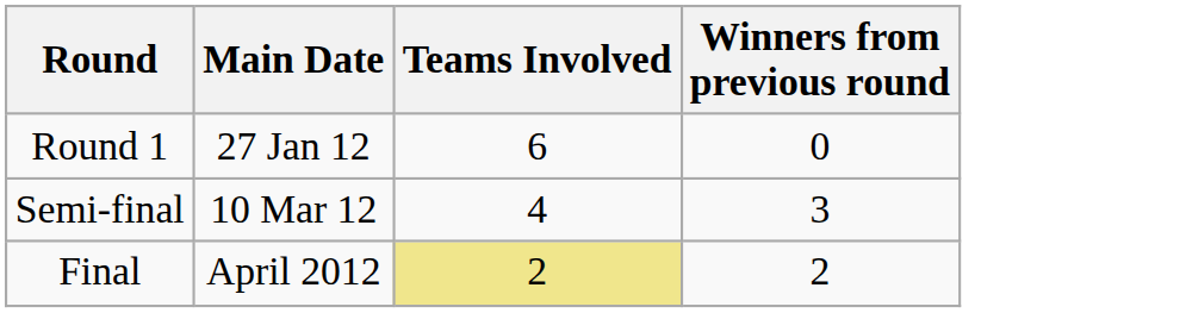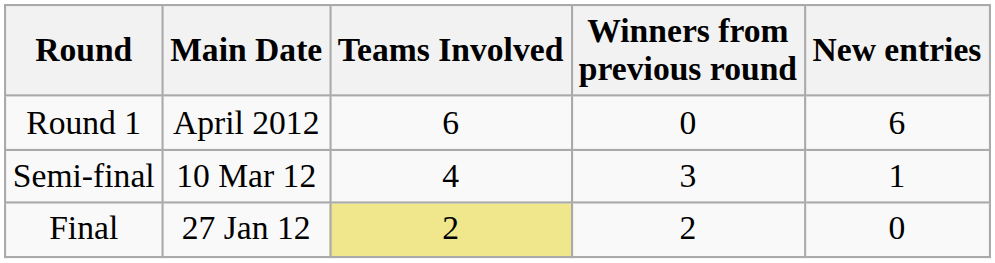 <table class="wikitable">
 <tr>
 <th align=center>Round</th>
 <th>Main Date</th>
 <th>Teams Involved</th>
 <th>Winners from <br>previous round</th>
+<th>New entries</th>
 </tr>
 <tr>
 <td align=center>Round 1</td>
-<td align=center>27 Jan 12</td>
+<td align=center>April 2012</td>
 <td align=center>6</td>
 <td align=center>0</td>
+<td align=center>6</td>
 </tr>
 <tr>
 <td align=center>Semi-final</td>
 <td align=center>10 Mar 12</td>
 <td align=center>4</td>
 <td align=center>3</td>
+<td align=center>1</td>
 </tr>
 <tr>
 <td align=center>Final</td>
-<td align=center>April 2012</td>
+<td align=center>27 Jan 12</td>
 <td align=center style="background: khaki;">2</td>
 <td align=center>2</td>
+<td align=center>0</td>
 </tr>
 </table>
